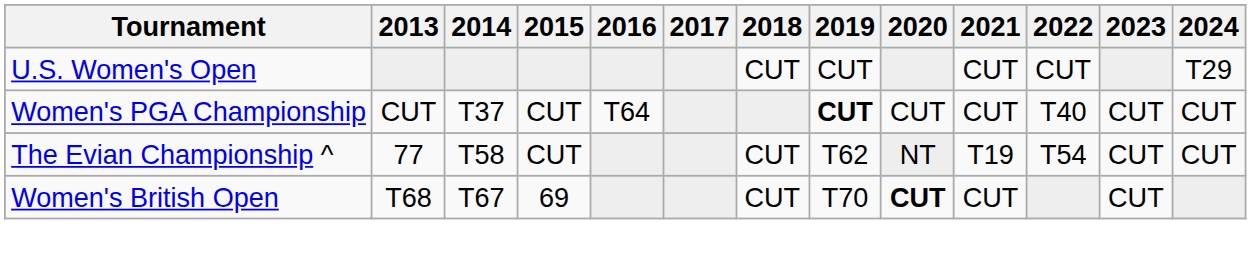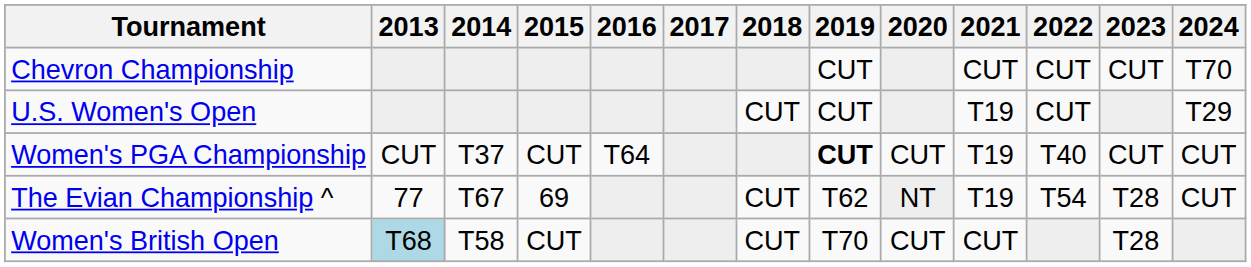 <table class="wikitable" style="font-size:95%;text-align:center;">
 <tr>
 <th>Tournament</th>
 <th>2013</th>
 <th>2014</th>
 <th>2015</th>
 <th>2016</th>
 <th>2017</th>
 <th>2018</th>
 <th>2019</th>
 <th>2020</th>
 <th>2021</th>
 <th>2022</th>
 <th>2023</th>
 <th>2024</th>
 </tr>
 <tr>
+<td align=left><a href='#'>Chevron Championship</a></td>
+<td style="background:#eeeeee;"></td>
+<td style="background:#eeeeee;"></td>
+<td style="background:#eeeeee;"></td>
+<td style="background:#eeeeee;"></td>
+<td style="background:#eeeeee;"></td>
+<td style="background:#eeeeee;"></td>
+<td>CUT</td>
+<td style="background:#eeeeee;"></td>
+<td>CUT</td>
+<td>CUT</td>
+<td>CUT</td>
+<td>T70</td>
+</tr>
+<tr>
 <td align=left><a href='#'>U.S. Women's Open</a></td>
 <td style="background:#eeeeee;"></td>
 <td style="background:#eeeeee;"></td>
 <td style="background:#eeeeee;"></td>
 <td style="background:#eeeeee;"></td>
 <td style="background:#eeeeee;"></td>
 <td>CUT</td>
 <td>CUT</td>
 <td style="background:#eeeeee;"></td>
-<td>CUT</td>
+<td>T19</td>
 <td>CUT</td>
 <td style="background:#eeeeee;"></td>
 <td>T29</td>
 </tr>
 <tr>
 <td align=left><a href='#'>Women's PGA Championship</a></td>
 <td>CUT</td>
 <td>T37</td>
 <td>CUT</td>
 <td>T64</td>
 <td style="background:#eeeeee;"></td>
 <td style="background:#eeeeee;"></td>
 <td><strong>CUT</strong></td>
 <td>CUT</td>
-<td>CUT</td>
+<td>T19</td>
 <td>T40</td>
 <td>CUT</td>
 <td>CUT</td>
 </tr>
 <tr>
 <td align=left><a href='#'>The Evian Championship</a> ^</td>
 <td>77</td>
-<td>T58</td>
-<td>CUT</td>
+<td>T67</td>
+<td>69</td>
 <td style="background:#eeeeee;"></td>
 <td style="background:#eeeeee;"></td>
 <td>CUT</td>
 <td>T62</td>
 <td style="background:#eeeeee;">NT</td>
 <td>T19</td>
 <td>T54</td>
-<td>CUT</td>
+<td>T28</td>
 <td>CUT</td>
 </tr>
 <tr>
 <td align=left><a href='#'>Women's British Open</a></td>
-<td>T68</td>
-<td>T67</td>
-<td>69</td>
+<td style="background: lightblue;">T68</td>
+<td>T58</td>
+<td>CUT</td>
 <td style="background:#eeeeee;"></td>
 <td style="background:#eeeeee;"></td>
 <td>CUT</td>
 <td>T70</td>
-<td><strong>CUT</strong></td>
+<td>CUT</td>
 <td>CUT</td>
 <td style="background:#eeeeee;"></td>
-<td>CUT</td>
+<td>T28</td>
 <td style="background:#eeeeee;"></td>
 </tr>
 </table>
